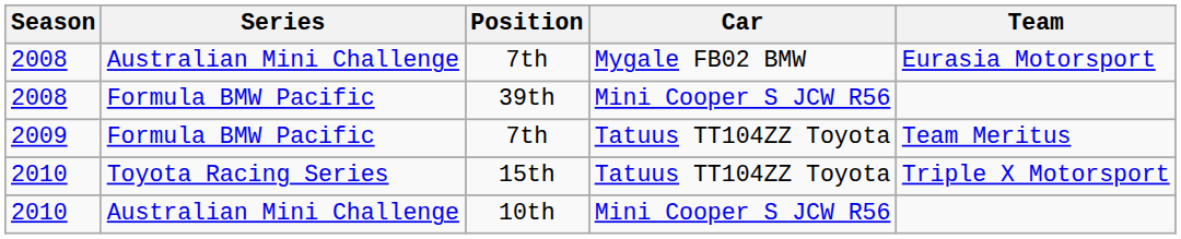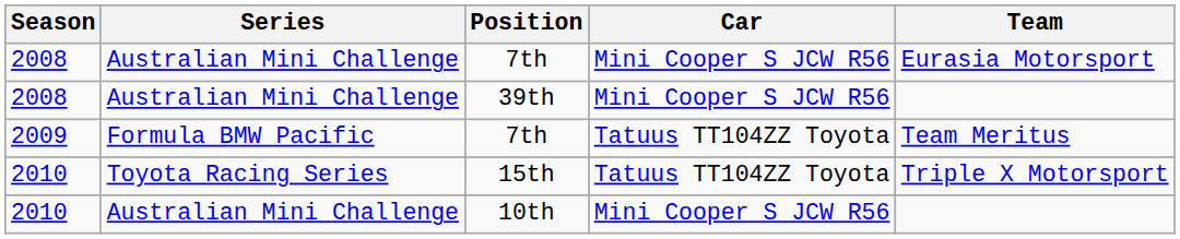 <table class="wikitable" style="font-size: 95%;">
 <tr>
 <th>Season</th>
 <th>Series</th>
 <th>Position</th>
 <th>Car</th>
 <th>Team</th>
 </tr>
 <tr>
 <td><a href='#'>2008</a></td>
 <td><a href='#'>Australian Mini Challenge</a></td>
 <td align="center">7th</td>
-<td><a href='#'>Mygale</a> FB02 BMW</td>
+<td><a href='#'>Mini Cooper S JCW R56</a></td>
 <td><a href='#'>Eurasia Motorsport</a></td>
 </tr>
 <tr>
 <td><a href='#'>2008</a></td>
-<td><a href='#'>Formula BMW Pacific</a></td>
+<td><a href='#'>Australian Mini Challenge</a></td>
 <td align="center">39th</td>
 <td><a href='#'>Mini Cooper S JCW R56</a></td>
 <td></td>
 </tr>
 <tr>
 <td><a href='#'>2009</a></td>
 <td><a href='#'>Formula BMW Pacific</a></td>
 <td align="center">7th</td>
 <td><a href='#'>Tatuus</a> TT104ZZ Toyota</td>
 <td><a href='#'>Team Meritus</a></td>
 </tr>
 <tr>
 <td><a href='#'>2010</a></td>
 <td><a href='#'>Toyota Racing Series</a></td>
 <td align="center">15th</td>
 <td><a href='#'>Tatuus</a> TT104ZZ Toyota</td>
 <td><a href='#'>Triple X Motorsport</a></td>
 </tr>
 <tr>
 <td><a href='#'>2010</a></td>
 <td><a href='#'>Australian Mini Challenge</a></td>
 <td align="center">10th</td>
 <td><a href='#'>Mini Cooper S JCW R56</a></td>
 <td></td>
 </tr>
 </table>
